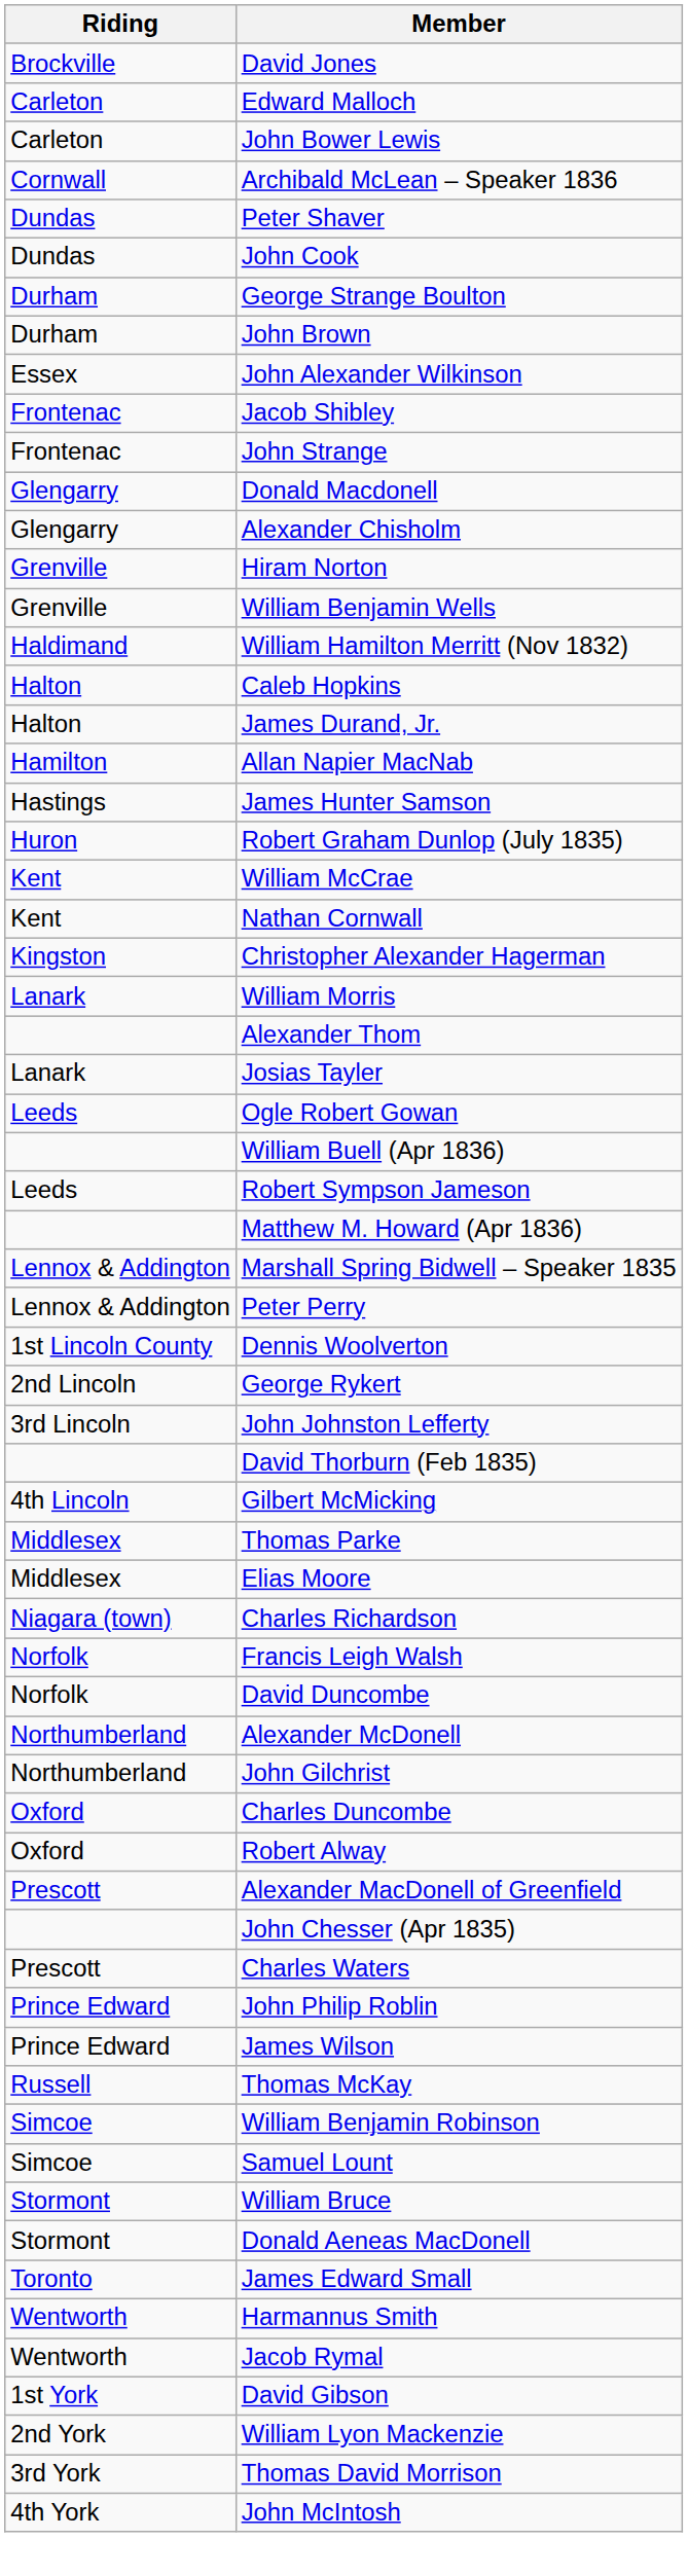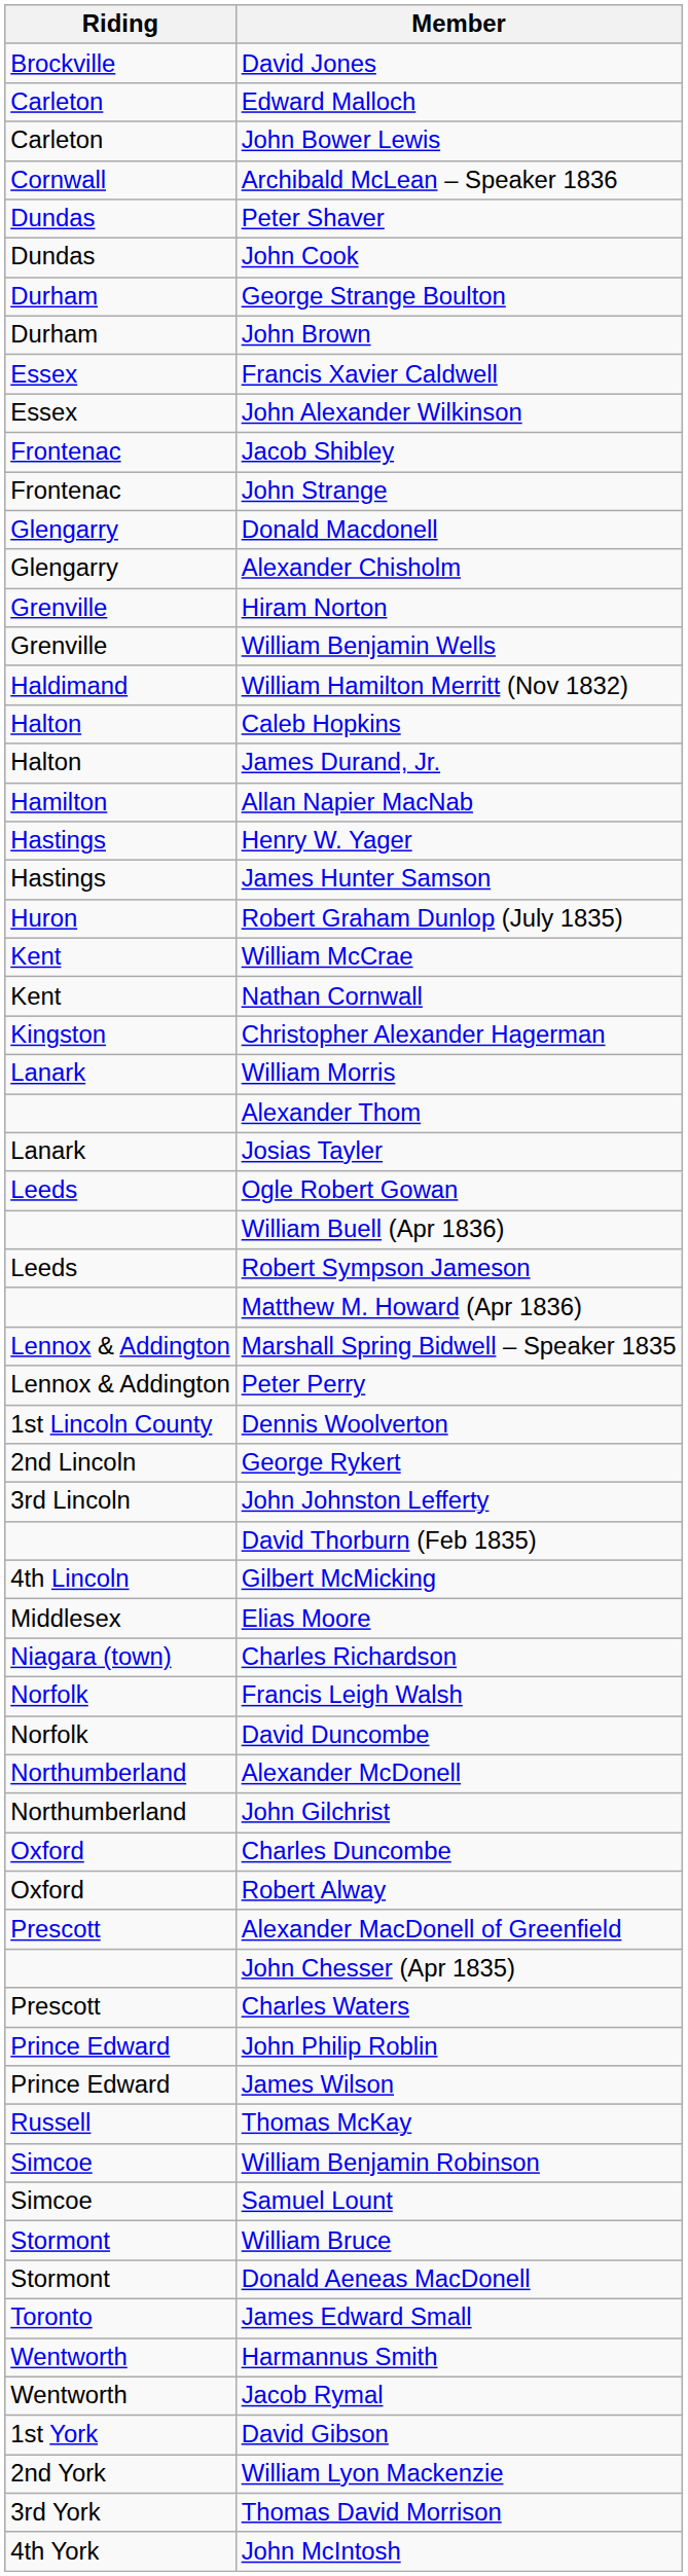 <table class="wikitable">
 <tr>
 <th>Riding</th>
 <th>Member</th>
 </tr>
 <tr>
 <td><a href='#'>Brockville</a></td>
 <td><a href='#'>David Jones</a></td>
 </tr>
 <tr>
 <td><a href='#'>Carleton</a></td>
 <td><a href='#'>Edward Malloch</a></td>
 </tr>
 <tr>
 <td>Carleton</td>
 <td><a href='#'>John Bower Lewis</a></td>
 </tr>
 <tr>
 <td><a href='#'>Cornwall</a></td>
 <td><a href='#'>Archibald McLean</a> – Speaker 1836</td>
 </tr>
 <tr>
 <td><a href='#'>Dundas</a></td>
 <td><a href='#'>Peter Shaver</a></td>
 </tr>
 <tr>
 <td>Dundas</td>
 <td><a href='#'>John Cook</a></td>
 </tr>
 <tr>
 <td><a href='#'>Durham</a></td>
 <td><a href='#'>George Strange Boulton</a></td>
 </tr>
 <tr>
 <td>Durham</td>
 <td><a href='#'>John Brown</a></td>
+</tr>
+<tr>
+<td><a href='#'>Essex</a></td>
+<td><a href='#'>Francis Xavier Caldwell</a></td>
 </tr>
 <tr>
 <td>Essex</td>
 <td><a href='#'>John Alexander Wilkinson</a></td>
 </tr>
 <tr>
 <td><a href='#'>Frontenac</a></td>
 <td><a href='#'>Jacob Shibley</a></td>
 </tr>
 <tr>
 <td>Frontenac</td>
 <td><a href='#'>John Strange</a></td>
 </tr>
 <tr>
 <td><a href='#'>Glengarry</a></td>
 <td><a href='#'>Donald Macdonell</a></td>
 </tr>
 <tr>
 <td>Glengarry</td>
 <td><a href='#'>Alexander Chisholm</a></td>
 </tr>
 <tr>
 <td><a href='#'>Grenville</a></td>
 <td><a href='#'>Hiram Norton</a></td>
 </tr>
 <tr>
 <td>Grenville</td>
 <td><a href='#'>William Benjamin Wells</a></td>
 </tr>
 <tr>
 <td><a href='#'>Haldimand</a></td>
 <td><a href='#'>William Hamilton Merritt</a> (Nov 1832)</td>
 </tr>
 <tr>
 <td><a href='#'>Halton</a></td>
 <td><a href='#'>Caleb Hopkins</a></td>
 </tr>
 <tr>
 <td>Halton</td>
 <td><a href='#'>James Durand, Jr.</a></td>
 </tr>
 <tr>
 <td><a href='#'>Hamilton</a></td>
 <td><a href='#'>Allan Napier MacNab</a></td>
+</tr>
+<tr>
+<td><a href='#'>Hastings</a></td>
+<td><a href='#'>Henry W. Yager</a></td>
 </tr>
 <tr>
 <td>Hastings</td>
 <td><a href='#'>James Hunter Samson</a></td>
 </tr>
 <tr>
 <td><a href='#'>Huron</a></td>
 <td><a href='#'>Robert Graham Dunlop</a> (July 1835)</td>
 </tr>
 <tr>
 <td><a href='#'>Kent</a></td>
 <td><a href='#'>William McCrae</a></td>
 </tr>
 <tr>
 <td>Kent</td>
 <td><a href='#'>Nathan Cornwall</a></td>
 </tr>
 <tr>
 <td><a href='#'>Kingston</a></td>
 <td><a href='#'>Christopher Alexander Hagerman</a></td>
 </tr>
 <tr>
 <td><a href='#'>Lanark</a></td>
 <td><a href='#'>William Morris</a></td>
 </tr>
 <tr>
 <td></td>
 <td><a href='#'>Alexander Thom</a></td>
 </tr>
 <tr>
 <td>Lanark</td>
 <td><a href='#'>Josias Tayler</a></td>
 </tr>
 <tr>
 <td><a href='#'>Leeds</a></td>
 <td><a href='#'>Ogle Robert Gowan</a></td>
 </tr>
 <tr>
 <td></td>
 <td><a href='#'>William Buell</a> (Apr 1836)</td>
 </tr>
 <tr>
 <td>Leeds</td>
 <td><a href='#'>Robert Sympson Jameson</a></td>
 </tr>
 <tr>
 <td></td>
 <td><a href='#'>Matthew M. Howard</a> (Apr 1836)</td>
 </tr>
 <tr>
 <td><a href='#'>Lennox</a> & <a href='#'>Addington</a></td>
 <td><a href='#'>Marshall Spring Bidwell</a> – Speaker 1835</td>
 </tr>
 <tr>
 <td>Lennox & Addington</td>
 <td><a href='#'>Peter Perry</a></td>
 </tr>
 <tr>
 <td>1st <a href='#'>Lincoln County</a></td>
 <td><a href='#'>Dennis Woolverton</a></td>
 </tr>
 <tr>
 <td>2nd Lincoln</td>
 <td><a href='#'>George Rykert</a></td>
 </tr>
 <tr>
 <td>3rd Lincoln</td>
 <td><a href='#'>John Johnston Lefferty</a></td>
 </tr>
 <tr>
 <td></td>
 <td><a href='#'>David Thorburn</a> (Feb 1835)</td>
 </tr>
 <tr>
 <td>4th <a href='#'>Lincoln</a></td>
 <td><a href='#'>Gilbert McMicking</a></td>
-</tr>
-<tr>
-<td><a href='#'>Middlesex</a></td>
-<td><a href='#'>Thomas Parke</a></td>
 </tr>
 <tr>
 <td>Middlesex</td>
 <td><a href='#'>Elias Moore</a></td>
 </tr>
 <tr>
 <td><a href='#'>Niagara (town)</a></td>
 <td><a href='#'>Charles Richardson</a></td>
 </tr>
 <tr>
 <td><a href='#'>Norfolk</a></td>
 <td><a href='#'>Francis Leigh Walsh</a></td>
 </tr>
 <tr>
 <td>Norfolk</td>
 <td><a href='#'>David Duncombe</a></td>
 </tr>
 <tr>
 <td><a href='#'>Northumberland</a></td>
 <td><a href='#'>Alexander McDonell</a></td>
 </tr>
 <tr>
 <td>Northumberland</td>
 <td><a href='#'>John Gilchrist</a></td>
 </tr>
 <tr>
 <td><a href='#'>Oxford</a></td>
 <td><a href='#'>Charles Duncombe</a></td>
 </tr>
 <tr>
 <td>Oxford</td>
 <td><a href='#'>Robert Alway</a></td>
 </tr>
 <tr>
 <td><a href='#'>Prescott</a></td>
 <td><a href='#'>Alexander MacDonell of Greenfield</a></td>
 </tr>
 <tr>
 <td></td>
 <td><a href='#'>John Chesser</a> (Apr 1835)</td>
 </tr>
 <tr>
 <td>Prescott</td>
 <td><a href='#'>Charles Waters</a></td>
 </tr>
 <tr>
 <td><a href='#'>Prince Edward</a></td>
 <td><a href='#'>John Philip Roblin</a></td>
 </tr>
 <tr>
 <td>Prince Edward</td>
 <td><a href='#'>James Wilson</a></td>
 </tr>
 <tr>
 <td><a href='#'>Russell</a></td>
 <td><a href='#'>Thomas McKay</a></td>
 </tr>
 <tr>
 <td><a href='#'>Simcoe</a></td>
 <td><a href='#'>William Benjamin Robinson</a></td>
 </tr>
 <tr>
 <td>Simcoe</td>
 <td><a href='#'>Samuel Lount</a></td>
 </tr>
 <tr>
 <td><a href='#'>Stormont</a></td>
 <td><a href='#'>William Bruce</a></td>
 </tr>
 <tr>
 <td>Stormont</td>
 <td><a href='#'>Donald Aeneas MacDonell</a></td>
 </tr>
 <tr>
 <td><a href='#'>Toronto</a></td>
 <td><a href='#'>James Edward Small</a></td>
 </tr>
 <tr>
 <td><a href='#'>Wentworth</a></td>
 <td><a href='#'>Harmannus Smith</a></td>
 </tr>
 <tr>
 <td>Wentworth</td>
 <td><a href='#'>Jacob Rymal</a></td>
 </tr>
 <tr>
 <td>1st <a href='#'>York</a></td>
 <td><a href='#'>David Gibson</a></td>
 </tr>
 <tr>
 <td>2nd York</td>
 <td><a href='#'>William Lyon Mackenzie</a></td>
 </tr>
 <tr>
 <td>3rd York</td>
 <td><a href='#'>Thomas David Morrison</a></td>
 </tr>
 <tr>
 <td>4th York</td>
 <td><a href='#'>John McIntosh</a></td>
 </tr>
 </table>
